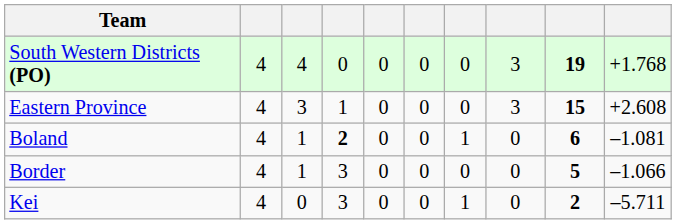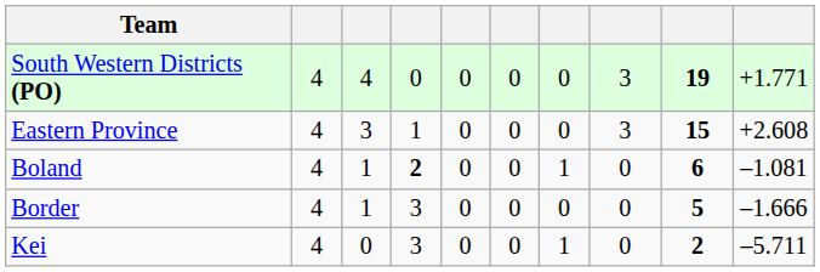 <table class="wikitable" style="text-align:center">
 <tr>
 <th width="180">Team</th>
 <th width="25"></th>
 <th width="25"></th>
 <th width="25"></th>
 <th width="25"></th>
 <th width="25"></th>
 <th width="25"></th>
 <th width="40"></th>
 <th width="40"></th>
 <th width="45"></th>
 </tr>
 <tr style="background:#dfd;">
 <td style="text-align:left"><a href='#'>South Western Districts</a> <strong>(PO)</strong></td>
 <td>4</td>
 <td>4</td>
 <td>0</td>
 <td>0</td>
 <td>0</td>
 <td>0</td>
 <td>3</td>
 <td><strong>19</strong></td>
-<td>+1.768</td>
+<td>+1.771</td>
 </tr>
 <tr>
 <td style="text-align:left"><a href='#'>Eastern Province</a></td>
 <td>4</td>
 <td>3</td>
 <td>1</td>
 <td>0</td>
 <td>0</td>
 <td>0</td>
 <td>3</td>
 <td><strong>15</strong></td>
 <td>+2.608</td>
 </tr>
 <tr>
 <td style="text-align:left"><a href='#'>Boland</a></td>
 <td>4</td>
 <td>1</td>
 <td><strong>2</strong></td>
 <td>0</td>
 <td>0</td>
 <td>1</td>
 <td>0</td>
 <td><strong>6</strong></td>
 <td>–1.081</td>
 </tr>
 <tr>
 <td style="text-align:left"><a href='#'>Border</a></td>
 <td>4</td>
 <td>1</td>
 <td>3</td>
 <td>0</td>
 <td>0</td>
 <td>0</td>
 <td>0</td>
 <td><strong>5</strong></td>
-<td>–1.066</td>
+<td>–1.666</td>
 </tr>
 <tr>
 <td style="text-align:left"><a href='#'>Kei</a></td>
 <td>4</td>
 <td>0</td>
 <td>3</td>
 <td>0</td>
 <td>0</td>
 <td>1</td>
 <td>0</td>
 <td><strong>2</strong></td>
 <td>–5.711</td>
 </tr>
 </table>
